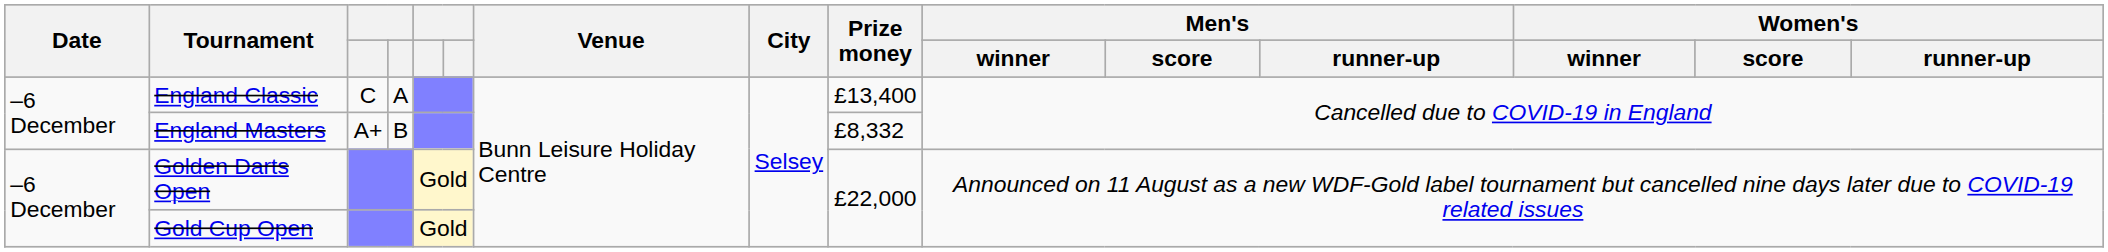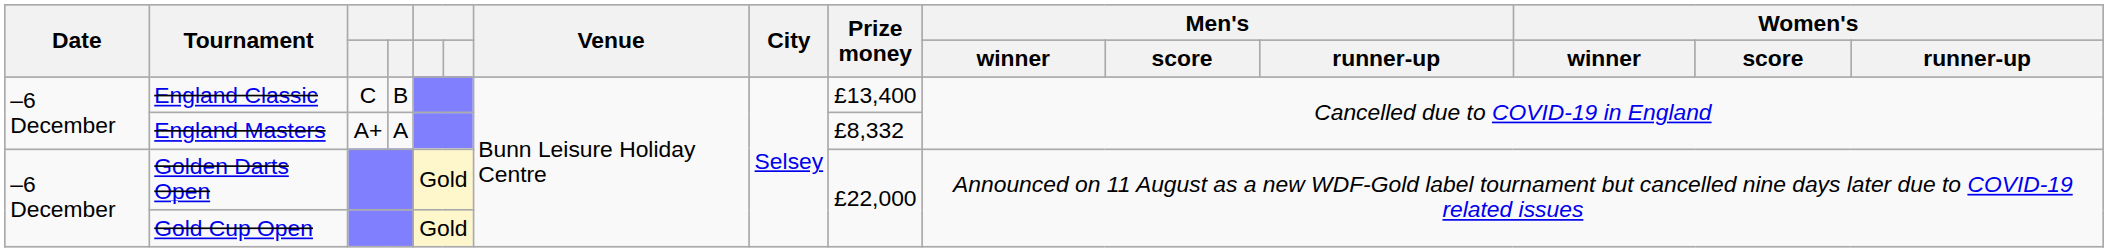 <table class="wikitable sortable" style="font-size: 85%">
 <tr>
 <th rowspan="2">Date</th>
 <th rowspan="2">Tournament</th>
 <th colspan="2"></th>
 <th colspan="2"></th>
 <th rowspan="2">Venue</th>
 <th rowspan="2">City</th>
 <th rowspan="2" class=unsortable>Prize<br>money</th>
 <th colspan="3">Men's</th>
 <th colspan="3">Women's</th>
 </tr>
 <tr>
 <th></th>
 <th></th>
 <th></th>
 <th></th>
 <th>winner</th>
 <th>score</th>
 <th>runner-up</th>
 <th>winner</th>
 <th>score</th>
 <th>runner-up</th>
 </tr>
 <tr>
 <td rowspan=2>–6 December</td>
 <td><s><a href='#'>England Classic</a></s></td>
 <td align="center">C</td>
-<td align="center">A</td>
+<td align="center">B</td>
 <td colspan=2 style="background:#8080ff"></td>
 <td rowspan=4>Bunn Leisure Holiday Centre</td>
 <td rowspan=4> <a href='#'>Selsey</a></td>
 <td>£13,400</td>
 <td rowspan=2 colspan=6 align=center><em>Cancelled due to <a href='#'>COVID-19 in England</a></em></td>
 </tr>
 <tr>
 <td><s><a href='#'>England Masters</a></s></td>
 <td align="center">A+</td>
-<td align="center">B</td>
+<td align="center">A</td>
 <td colspan=2 style="background:#8080ff"></td>
 <td>£8,332</td>
 </tr>
 <tr>
 <td rowspan=2>–6 December</td>
 <td><s><a href='#'>Golden Darts Open</a></s></td>
 <td colspan=2 style="background:#8080ff"></td>
 <td colspan=2 bgcolor="fff7cc" align="center">Gold</td>
 <td rowspan=2>£22,000</td>
 <td rowspan=2 colspan=6 align=center><em>Announced on 11 August as a new WDF-Gold label tournament but cancelled nine days later due to <a href='#'>COVID-19 related issues</a></em></td>
 </tr>
 <tr>
 <td><s><a href='#'>Gold Cup Open</a></s></td>
 <td colspan=2 style="background:#8080ff"></td>
 <td colspan=2 bgcolor="fff7cc" align="center">Gold</td>
 </tr>
 </table>
